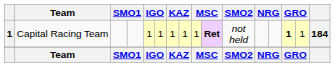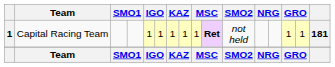 <table align=left| class="wikitable" style="font-size: 90%; text-align: center">
 <tr valign="top">
 <th valign="middle"></th>
 <th valign="middle">Team</th>
 <th colspan=2><a href='#'>SMO1</a></th>
 <th colspan=2><a href='#'>IGO</a></th>
 <th colspan=2><a href='#'>KAZ</a></th>
 <th colspan=2><a href='#'>MSC</a></th>
 <th colspan=2><a href='#'>SMO2</a></th>
 <th colspan=2><a href='#'>NRG</a></th>
 <th colspan=2><a href='#'>GRO</a></th>
 <th valign="middle"></th>
 </tr>
 <tr>
 <th>1</th>
 <td align="left">Capital Racing Team</td>
 <td></td>
 <td></td>
 <td style="background:#ffffbf;">1</td>
 <td style="background:#ffffbf;">1</td>
 <td style="background:#ffffbf;">1</td>
 <td style="background:#ffffbf;">1</td>
 <td style="background:#ffffbf;">1</td>
 <td style="background:#efcfff;"><strong>Ret</strong></td>
 <td rowspan="1" colspan="2"><em>not<br>held</em></td>
 <td></td>
 <td></td>
-<td style="background:#ffffbf;"><strong>1</strong></td>
 <td style="background:#ffffbf;">1</td>
-<th>184</th>
+<td style="background:#ffffbf;">1</td>
+<th>181</th>
 </tr>
 <tr>
 </tr>
 <tr valign="top">
 <th valign="middle"></th>
 <th valign="middle">Team</th>
 <th colspan=2><a href='#'>SMO1</a></th>
 <th colspan=2><a href='#'>IGO</a></th>
 <th colspan=2><a href='#'>KAZ</a></th>
 <th colspan=2><a href='#'>MSC</a></th>
 <th colspan=2><a href='#'>SMO2</a></th>
 <th colspan=2><a href='#'>NRG</a></th>
 <th colspan=2><a href='#'>GRO</a></th>
 <th valign="middle"></th>
 </tr>
 </table>
